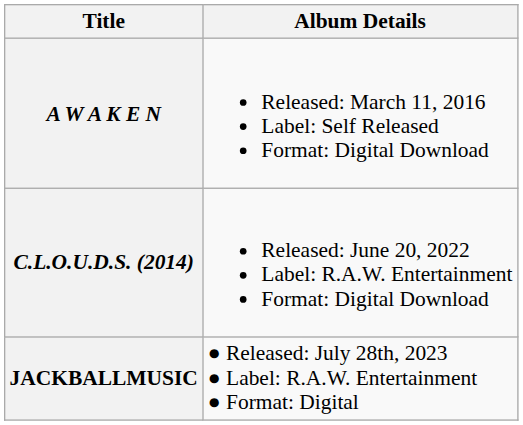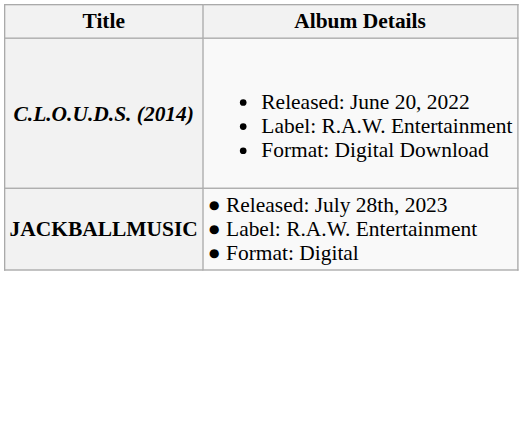 <table class="wikitable">
 <tr>
 <th>Title</th>
 <th>Album Details</th>
-</tr>
-<tr>
-<th><em>A W A K E N</em></th>
-<td><br><ul><li>Released: March 11, 2016</li><li>Label: Self Released</li><li>Format: Digital Download</li></ul></td>
 </tr>
 <tr>
 <th><em>C.L.O.U.D.S. (2014)</em></th>
 <td><br><ul><li>Released: June 20, 2022</li><li>Label: R.A.W. Entertainment</li><li>Format: Digital Download</li></ul></td>
 </tr>
 <tr>
 <th>JACKBALLMUSIC</th>
 <td>● Released: July 28th, 2023<br>● Label: R.A.W. Entertainment<br>● Format: Digital</td>
 </tr>
 </table>
